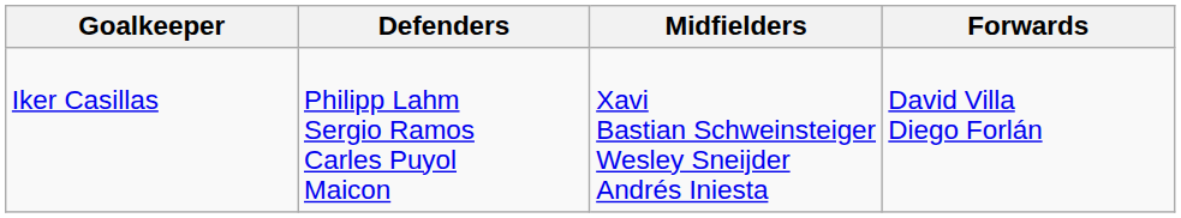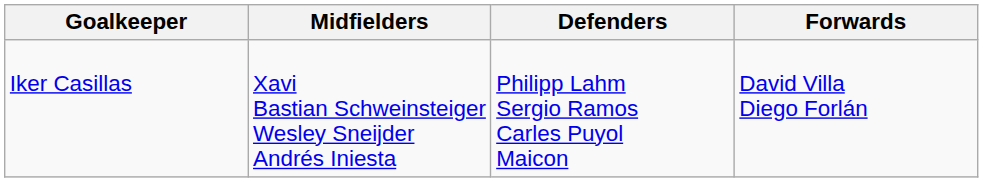 <table class="wikitable">
 <tr>
 <th style="width:25%;">Goalkeeper</th>
+<th style="width:25%;">Midfielders</th>
 <th style="width:25%;">Defenders</th>
-<th style="width:25%;">Midfielders</th>
 <th style="width:25%;">Forwards</th>
 </tr>
 <tr>
 <td valign=top><br> <a href='#'>Iker Casillas</a></td>
+<td valign=top><br> <a href='#'>Xavi</a><br> <a href='#'>Bastian Schweinsteiger</a><br> <a href='#'>Wesley Sneijder</a><br> <a href='#'>Andrés Iniesta</a></td>
 <td valign=top><br> <a href='#'>Philipp Lahm</a> <br> <a href='#'>Sergio Ramos</a><br> <a href='#'>Carles Puyol</a><br> <a href='#'>Maicon</a></td>
-<td valign=top><br> <a href='#'>Xavi</a><br> <a href='#'>Bastian Schweinsteiger</a><br> <a href='#'>Wesley Sneijder</a><br> <a href='#'>Andrés Iniesta</a></td>
 <td valign=top><br> <a href='#'>David Villa</a><br> <a href='#'>Diego Forlán</a></td>
 </tr>
 </table>
